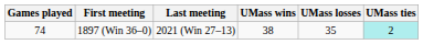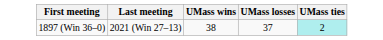 <table class="wikitable" style="margin: auto;">
 <tr>
-<th>Games played</th>
 <th>First meeting</th>
 <th>Last meeting</th>
 <th>UMass wins</th>
 <th>UMass losses</th>
 <th>UMass ties</th>
 </tr>
 <tr style="text-align:center;">
-<td>74</td>
 <td>1897 (Win 36–0)</td>
 <td>2021 (Win 27–13)</td>
 <td>38</td>
-<td>35</td>
+<td>37</td>
 <td style="background: paleturquoise;">2</td>
 </tr>
 </table>
